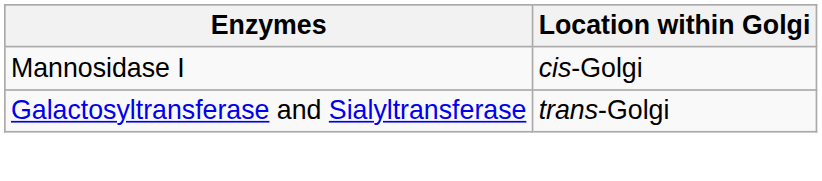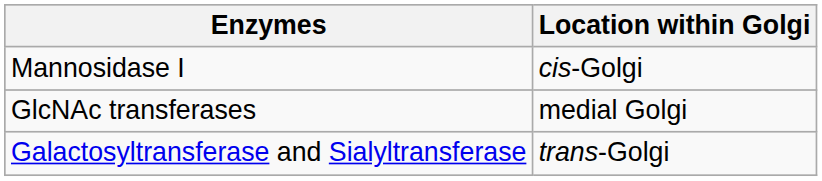 <table class="wikitable">
 <tr>
 <th>Enzymes</th>
 <th>Location within Golgi</th>
 </tr>
 <tr>
 <td>Mannosidase I</td>
 <td><em>cis</em>-Golgi</td>
 </tr>
 <tr>
+<td>GlcNAc transferases</td>
+<td>medial Golgi</td>
+</tr>
+<tr>
 <td><a href='#'>Galactosyltransferase</a> and <a href='#'>Sialyltransferase</a></td>
 <td><em>trans</em>-Golgi</td>
 </tr>
 </table>
